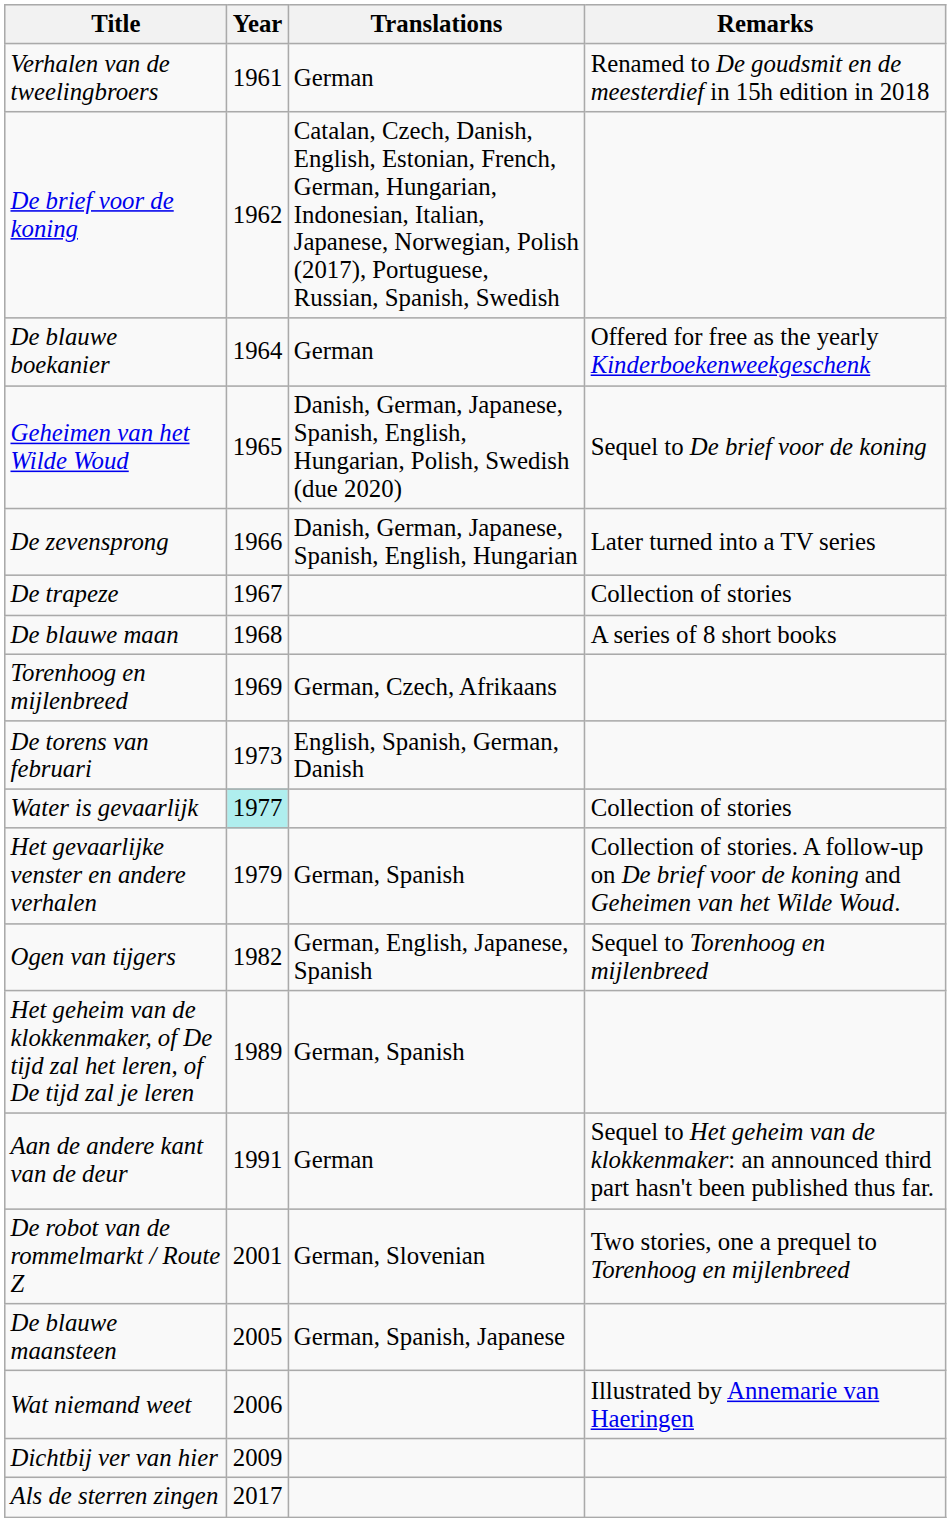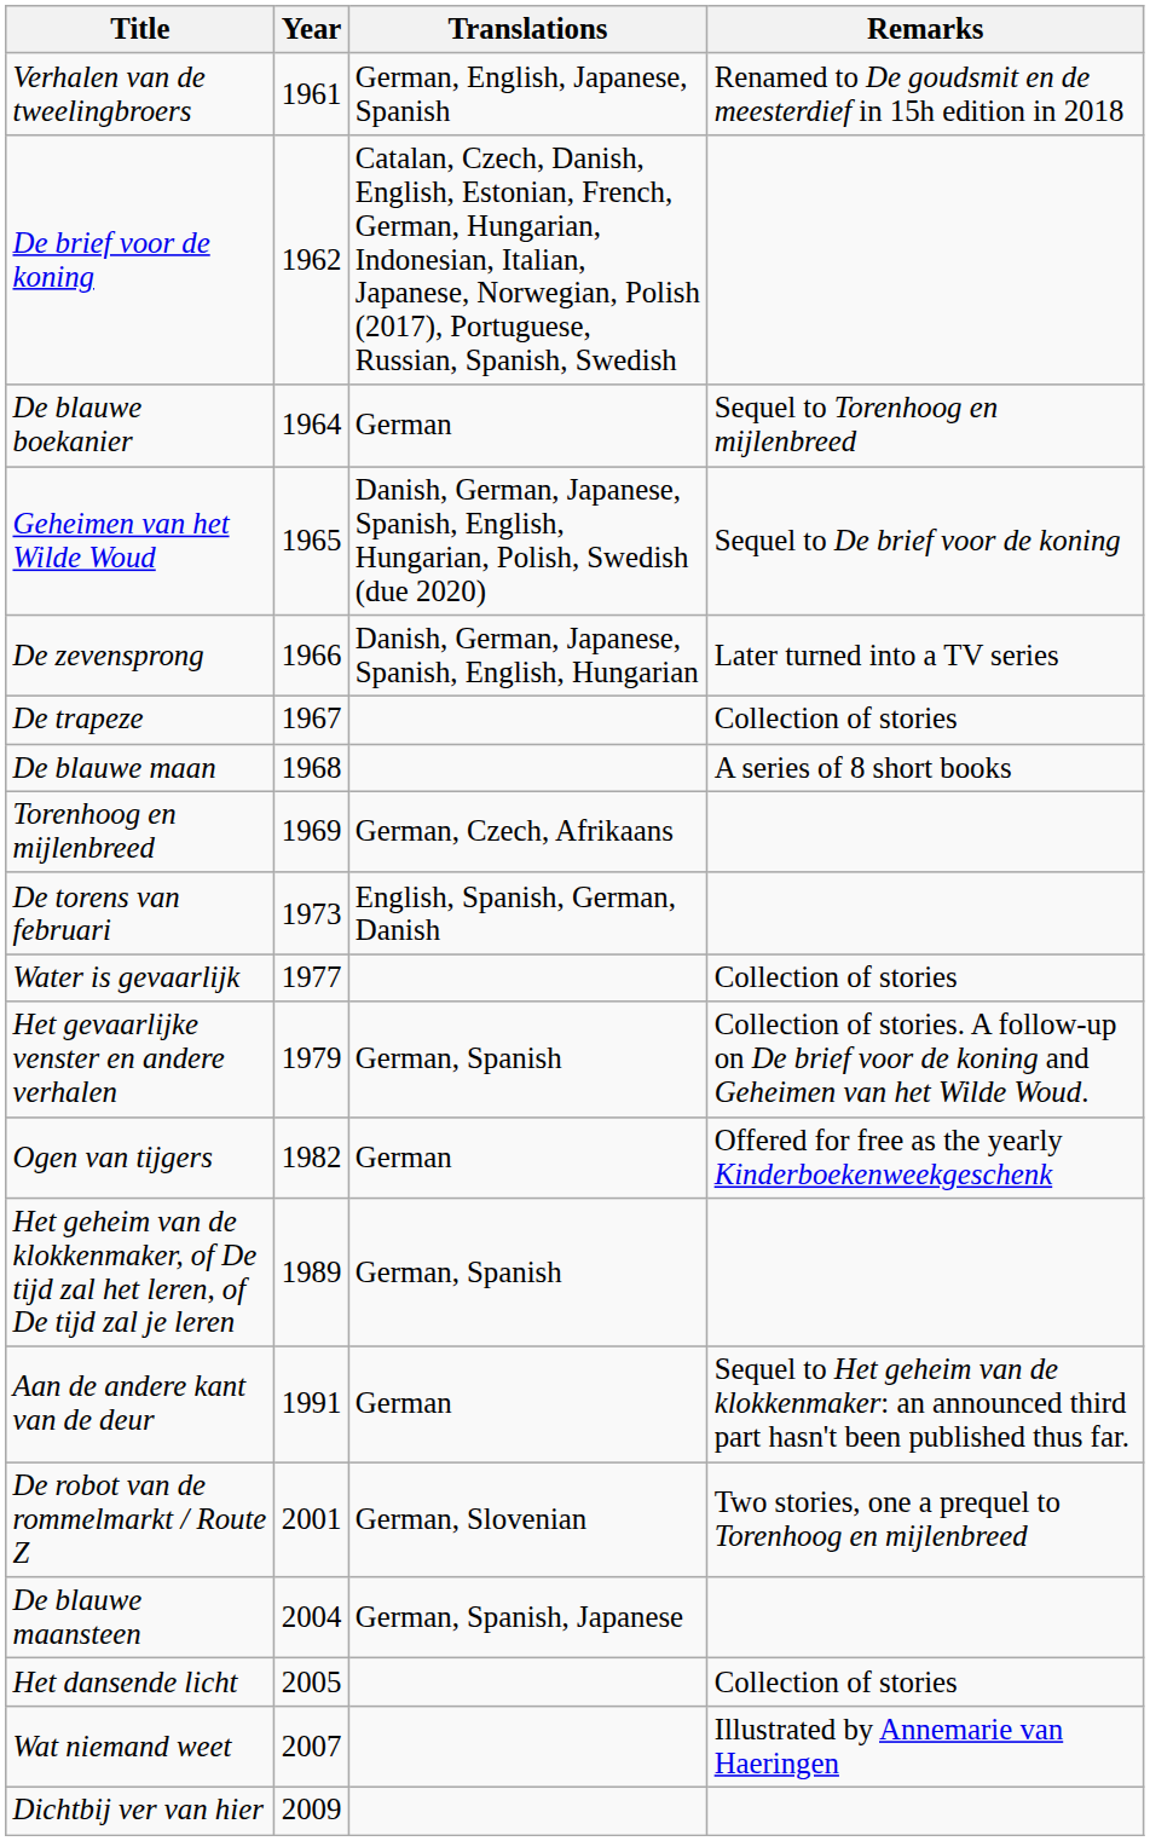 <table class="wikitable" id="noveltable" border="1">
 <tr>
 <th>Title</th>
 <th>Year</th>
 <th>Translations</th>
 <th>Remarks</th>
 </tr>
 <tr align="left">
 <td><em>Verhalen van de tweelingbroers</em></td>
 <td>1961</td>
-<td>German</td>
+<td>German, English, Japanese, Spanish</td>
 <td>Renamed to <em>De goudsmit en de meesterdief</em> in 15h edition in 2018</td>
 </tr>
 <tr>
 <td><em><a href='#'>De brief voor de koning</a></em></td>
 <td>1962</td>
 <td>Catalan, Czech, Danish, English, Estonian, French, German, Hungarian, Indonesian, Italian, Japanese, Norwegian, Polish (2017), Portuguese, Russian, Spanish, Swedish</td>
 <td></td>
 </tr>
 <tr>
 <td><em>De blauwe boekanier</em></td>
 <td>1964</td>
 <td>German</td>
-<td>Offered for free as the yearly <em><a href='#'>Kinderboekenweekgeschenk</a></em></td>
+<td>Sequel to <em>Torenhoog en mijlenbreed</em></td>
 </tr>
 <tr>
 <td><em><a href='#'>Geheimen van het Wilde Woud</a></em></td>
 <td>1965</td>
 <td>Danish, German, Japanese, Spanish, English, Hungarian, Polish, Swedish (due 2020)</td>
 <td>Sequel to <em>De brief voor de koning</em></td>
 </tr>
 <tr>
 <td><em>De zevensprong</em></td>
 <td>1966</td>
 <td>Danish, German, Japanese, Spanish, English, Hungarian</td>
 <td>Later turned into a TV series</td>
 </tr>
 <tr>
 <td><em>De trapeze</em></td>
 <td>1967</td>
 <td></td>
 <td>Collection of stories</td>
 </tr>
 <tr>
 <td><em>De blauwe maan</em></td>
 <td>1968</td>
 <td></td>
 <td>A series of 8 short books</td>
 </tr>
 <tr>
 <td><em>Torenhoog en mijlenbreed</em></td>
 <td>1969</td>
 <td>German, Czech, Afrikaans</td>
 <td></td>
 </tr>
 <tr>
 <td><em>De torens van februari</em></td>
 <td>1973</td>
 <td>English, Spanish, German, Danish</td>
 <td></td>
 </tr>
 <tr>
 <td><em>Water is gevaarlijk</em></td>
-<td style="background: paleturquoise;">1977</td>
+<td>1977</td>
 <td></td>
 <td>Collection of stories</td>
 </tr>
 <tr>
 <td><em>Het gevaarlijke venster en andere verhalen</em></td>
 <td>1979</td>
 <td>German, Spanish</td>
 <td>Collection of stories. A follow-up on <em>De brief voor de koning</em> and <em>Geheimen van het Wilde Woud</em>.</td>
 </tr>
 <tr>
 <td><em>Ogen van tijgers</em></td>
 <td>1982</td>
-<td>German, English, Japanese, Spanish</td>
-<td>Sequel to <em>Torenhoog en mijlenbreed</em></td>
+<td>German</td>
+<td>Offered for free as the yearly <em><a href='#'>Kinderboekenweekgeschenk</a></em></td>
 </tr>
 <tr>
 <td><em>Het geheim van de klokkenmaker, of De tijd zal het leren, of De tijd zal je leren</em></td>
 <td>1989</td>
 <td>German, Spanish</td>
 <td></td>
 </tr>
 <tr>
 <td><em>Aan de andere kant van de deur</em></td>
 <td>1991</td>
 <td>German</td>
 <td>Sequel to <em>Het geheim van de klokkenmaker</em>: an announced third part hasn't been published thus far.</td>
 </tr>
 <tr>
 <td><em>De robot van de rommelmarkt / Route Z</em></td>
 <td>2001</td>
 <td>German, Slovenian</td>
 <td>Two stories, one a prequel to <em>Torenhoog en mijlenbreed</em></td>
 </tr>
 <tr>
 <td><em>De blauwe maansteen</em></td>
-<td>2005</td>
+<td>2004</td>
 <td>German, Spanish, Japanese</td>
 <td></td>
 </tr>
 <tr>
+<td><em>Het dansende licht</em></td>
+<td>2005</td>
+<td></td>
+<td>Collection of stories</td>
+</tr>
+<tr>
 <td><em>Wat niemand weet</em></td>
-<td>2006</td>
+<td>2007</td>
 <td></td>
 <td>Illustrated by <a href='#'>Annemarie van Haeringen</a></td>
 </tr>
 <tr>
 <td><em>Dichtbij ver van hier</em></td>
 <td>2009</td>
 <td></td>
 <td></td>
 </tr>
 <tr>
-<td><em>Als de sterren zingen</em></td>
-<td>2017</td>
-<td></td>
-<td></td>
-</tr>
-<tr>
 </tr>
 </table>
